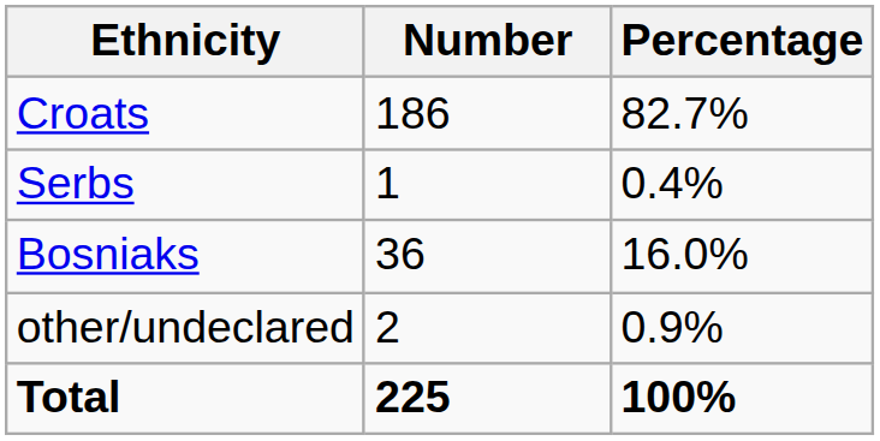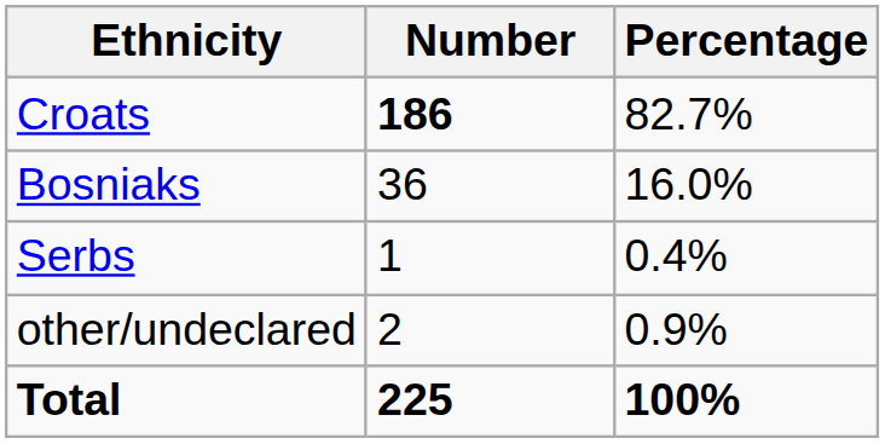 <table class="wikitable">
 <tr>
 <th width="100px">Ethnicity</th>
 <th width="80px">Number</th>
 <th width="80px">Percentage</th>
 </tr>
 <tr>
 <td><a href='#'>Croats</a></td>
-<td>186</td>
+<td><strong>186</strong></td>
 <td>82.7%</td>
+</tr>
+<tr>
+<td><a href='#'>Bosniaks</a></td>
+<td>36</td>
+<td>16.0%</td>
 </tr>
 <tr>
 <td><a href='#'>Serbs</a></td>
 <td>1</td>
 <td>0.4%</td>
-</tr>
-<tr>
-<td><a href='#'>Bosniaks</a></td>
-<td>36</td>
-<td>16.0%</td>
 </tr>
 <tr>
 <td>other/undeclared</td>
 <td>2</td>
 <td>0.9%</td>
 </tr>
 <tr>
 <td><strong>Total</strong></td>
 <td><strong>225</strong></td>
 <td><strong>100%</strong></td>
 </tr>
 </table>
